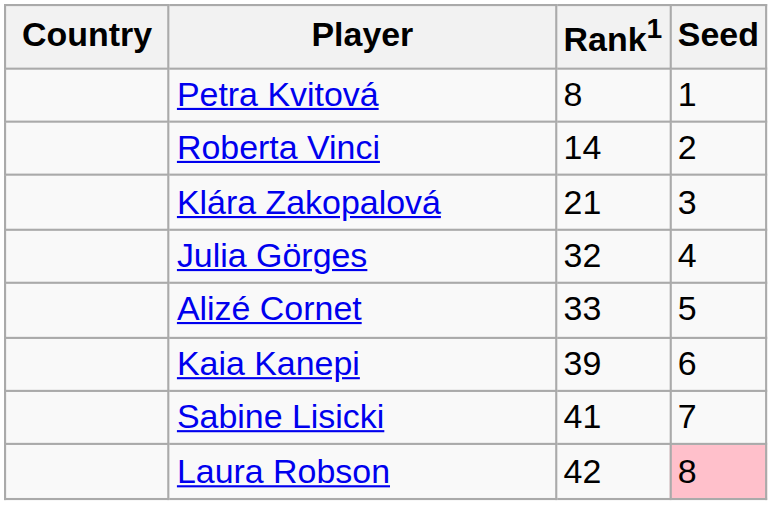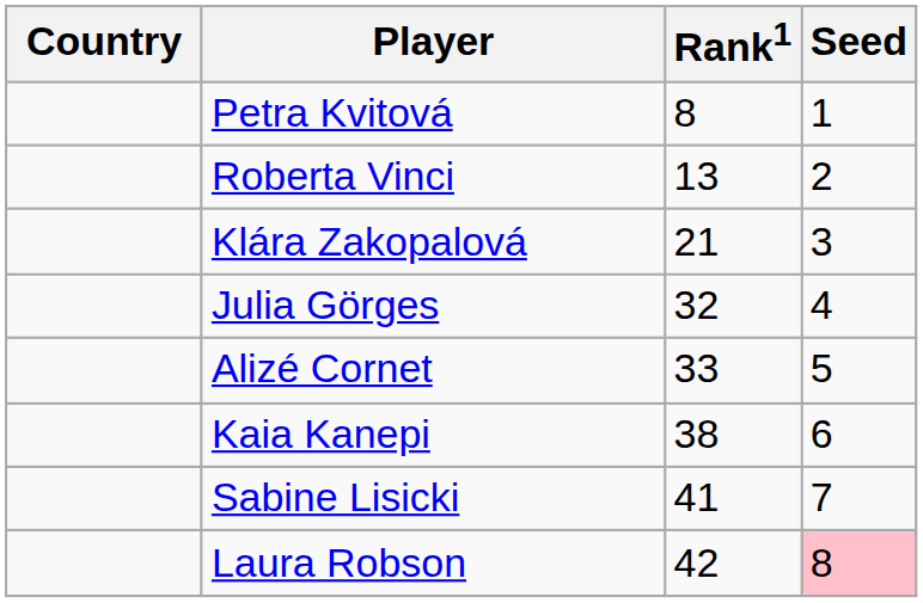 <table class="sortable wikitable">
 <tr>
 <th width="70">Country</th>
 <th width="175">Player</th>
 <th>Rank<sup>1</sup></th>
 <th>Seed</th>
 </tr>
 <tr>
 <td></td>
 <td><a href='#'>Petra Kvitová</a></td>
 <td>8</td>
 <td>1</td>
 </tr>
 <tr>
 <td></td>
 <td><a href='#'>Roberta Vinci</a></td>
-<td>14</td>
+<td>13</td>
 <td>2</td>
 </tr>
 <tr>
 <td></td>
 <td><a href='#'>Klára Zakopalová</a></td>
 <td>21</td>
 <td>3</td>
 </tr>
 <tr>
 <td></td>
 <td><a href='#'>Julia Görges</a></td>
 <td>32</td>
 <td>4</td>
 </tr>
 <tr>
 <td></td>
 <td><a href='#'>Alizé Cornet</a></td>
 <td>33</td>
 <td>5</td>
 </tr>
 <tr>
 <td></td>
 <td><a href='#'>Kaia Kanepi</a></td>
-<td>39</td>
+<td>38</td>
 <td>6</td>
 </tr>
 <tr>
 <td></td>
 <td><a href='#'>Sabine Lisicki</a></td>
 <td>41</td>
 <td>7</td>
 </tr>
 <tr>
 <td></td>
 <td><a href='#'>Laura Robson</a></td>
 <td>42</td>
 <td style="background: pink;">8</td>
 </tr>
 </table>
